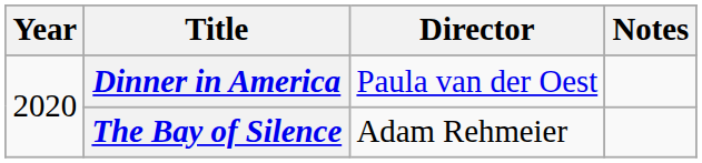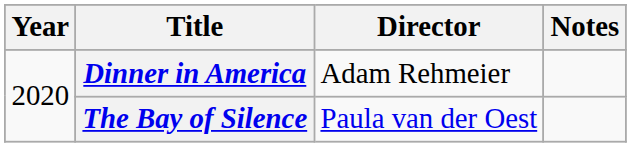 <table class="wikitable sortable plainrowheaders">
 <tr>
 <th>Year</th>
 <th>Title</th>
 <th>Director</th>
 <th>Notes</th>
 </tr>
 <tr>
 <td rowspan=2>2020</td>
 <th scope="row" style="text-align:center;"><em><a href='#'>Dinner in America</a></em></th>
-<td><a href='#'>Paula van der Oest</a></td>
+<td>Adam Rehmeier</td>
 <td></td>
 </tr>
 <tr>
 <th scope="row" style="text-align:center;"><em><a href='#'>The Bay of Silence</a></em></th>
-<td>Adam Rehmeier</td>
+<td><a href='#'>Paula van der Oest</a></td>
 <td></td>
 </tr>
 </table>
